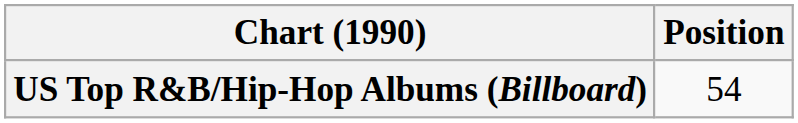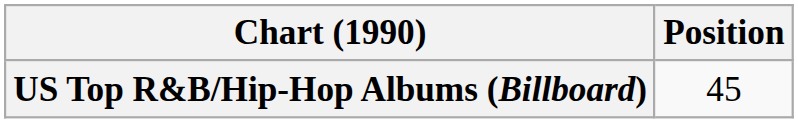 <table class="wikitable plainrowheaders" style="text-align:center">
 <tr>
 <th scope="col">Chart (1990)</th>
 <th scope="col">Position</th>
 </tr>
 <tr>
 <th scope="row">US Top R&B/Hip-Hop Albums (<em>Billboard</em>)</th>
-<td>54</td>
+<td>45</td>
 </tr>
 </table>
